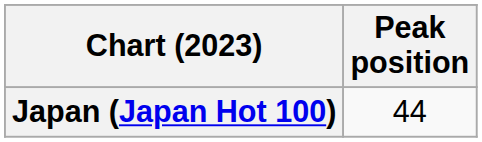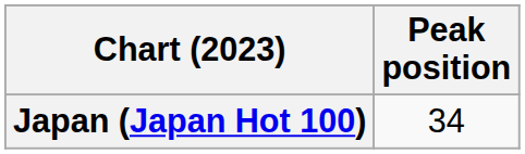 <table class="wikitable sortable plainrowheaders" style="text-align:center">
 <tr>
 <th scope="col">Chart (2023)</th>
 <th scope="col">Peak<br>position</th>
 </tr>
 <tr>
 <th scope="row">Japan (<a href='#'>Japan Hot 100</a>)</th>
-<td>44</td>
+<td>34</td>
 </tr>
 </table>
